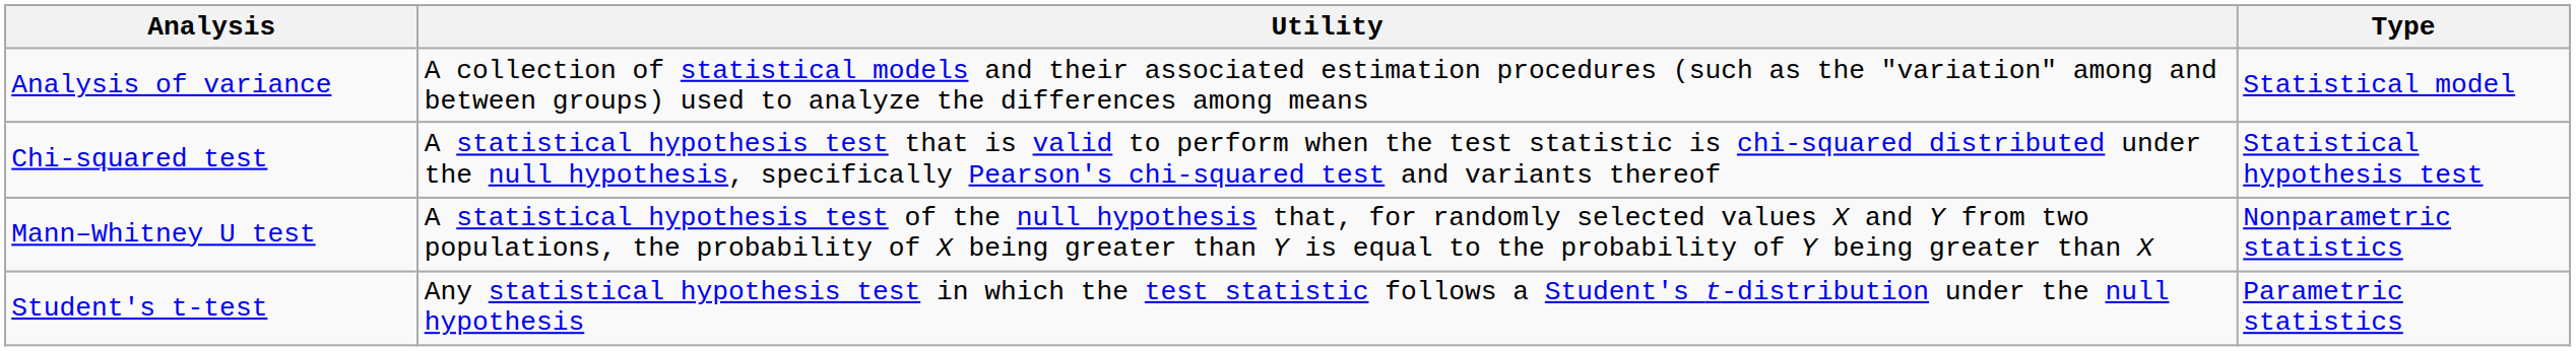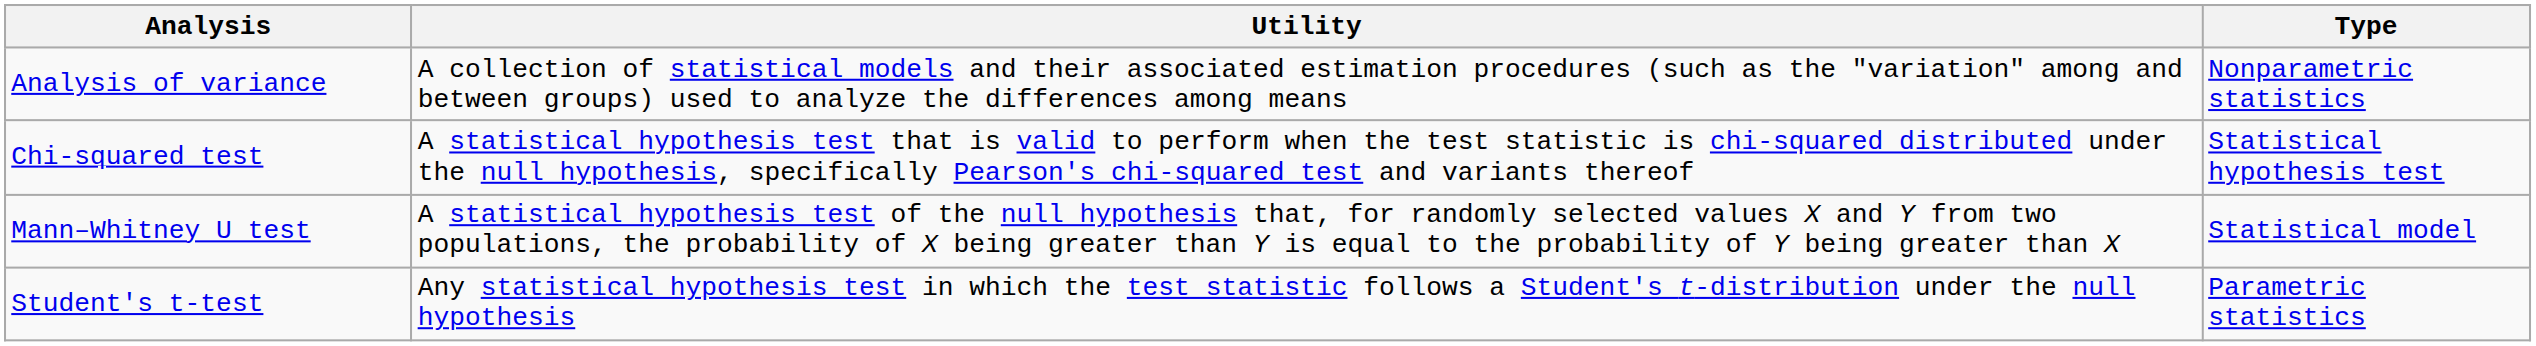 <table Class="wikitable sortable">
 <tr>
 <th style="width:15em;">Analysis</th>
 <th>Utility</th>
 <th>Type</th>
 </tr>
 <tr>
 <td><a href='#'>Analysis of variance</a></td>
 <td>A collection of <a href='#'>statistical models</a> and their associated estimation procedures (such as the "variation" among and between groups) used to analyze the differences among means</td>
-<td><a href='#'>Statistical model</a></td>
+<td><a href='#'>Nonparametric statistics</a></td>
 </tr>
 <tr>
 <td><a href='#'>Chi-squared test</a></td>
 <td>A <a href='#'>statistical hypothesis test</a> that is <a href='#'>valid</a> to perform when the test statistic is <a href='#'>chi-squared distributed</a> under the <a href='#'>null hypothesis</a>, specifically <a href='#'>Pearson's chi-squared test</a> and variants thereof</td>
 <td><a href='#'>Statistical hypothesis test</a></td>
 </tr>
 <tr>
 <td><a href='#'>Mann–Whitney U test</a></td>
 <td>A <a href='#'>statistical hypothesis test</a> of the <a href='#'>null hypothesis</a> that, for randomly selected values <em>X</em> and <em>Y</em> from two populations, the probability of <em>X</em> being greater than <em>Y</em> is equal to the probability of <em>Y</em> being greater than <em>X</em></td>
-<td><a href='#'>Nonparametric statistics</a></td>
+<td><a href='#'>Statistical model</a></td>
 </tr>
 <tr>
 <td><a href='#'>Student's t-test</a></td>
 <td>Any <a href='#'>statistical hypothesis test</a> in which the <a href='#'>test statistic</a> follows a <a href='#'>Student's <em>t</em>-distribution</a> under the <a href='#'>null hypothesis</a></td>
 <td><a href='#'>Parametric statistics</a></td>
 </tr>
 </table>
